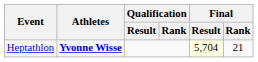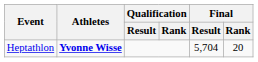 <table class="wikitable" border="1" style="font-size:90%">
 <tr>
 <th rowspan="2">Event</th>
 <th rowspan="2">Athletes</th>
 <th colspan="2">Qualification</th>
 <th colspan="2">Final</th>
 </tr>
 <tr>
 <th>Result</th>
 <th>Rank</th>
 <th>Result</th>
 <th>Rank</th>
 </tr>
 <tr>
 <td><a href='#'>Heptathlon</a></td>
 <td><strong><a href='#'>Yvonne Wisse</a></strong></td>
 <td align=center colspan="2"></td>
-<td align=center style="background: lightyellow;">5,704</td>
-<td align=center>21</td>
+<td align=center>5,704</td>
+<td align=center>20</td>
 </tr>
 </table>
